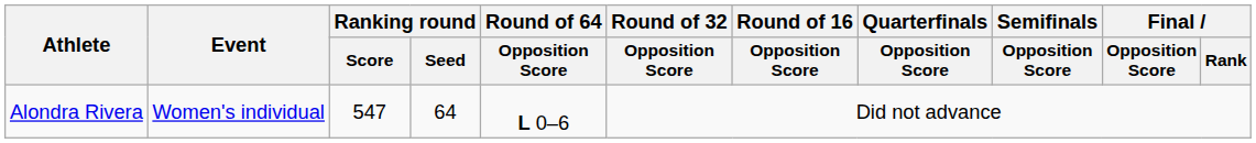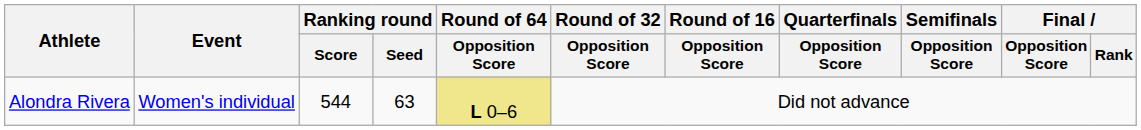 <table class="wikitable" style="font-size:90%; text-align:center">
 <tr>
 <th rowspan=2>Athlete</th>
 <th rowspan=2>Event</th>
 <th colspan="2">Ranking round</th>
 <th>Round of 64</th>
 <th>Round of 32</th>
 <th>Round of 16</th>
 <th>Quarterfinals</th>
 <th>Semifinals</th>
 <th colspan="2">Final / </th>
 </tr>
 <tr style="font-size:85%">
 <th>Score</th>
 <th>Seed</th>
 <th>Opposition<br>Score</th>
 <th>Opposition<br>Score</th>
 <th>Opposition<br>Score</th>
 <th>Opposition<br>Score</th>
 <th>Opposition<br>Score</th>
 <th>Opposition<br>Score</th>
 <th>Rank</th>
 </tr>
 <tr align=center>
 <td align=left><a href='#'>Alondra Rivera</a></td>
 <td align=left><a href='#'>Women's individual</a></td>
-<td>547</td>
-<td>64</td>
-<td><br><strong>L</strong> 0–6</td>
+<td>544</td>
+<td>63</td>
+<td style="background: khaki;"><br><strong>L</strong> 0–6</td>
 <td colspan=8>Did not advance</td>
 </tr>
 </table>
